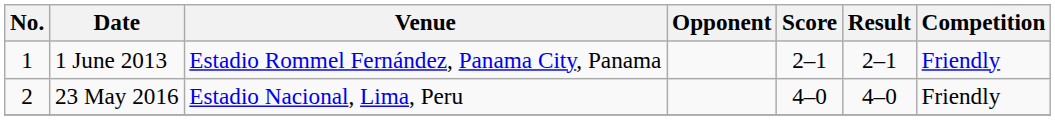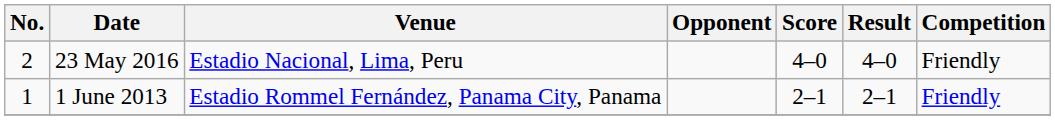 <table class="wikitable sortable">
 <tr>
 <th scope="col">No.</th>
 <th scope="col">Date</th>
 <th scope="col">Venue</th>
 <th scope="col">Opponent</th>
 <th scope="col">Score</th>
 <th scope="col">Result</th>
 <th scope="col">Competition</th>
 </tr>
 <tr>
+<td align="center">2</td>
+<td>23 May 2016</td>
+<td><a href='#'>Estadio Nacional</a>, <a href='#'>Lima</a>, Peru</td>
+<td></td>
+<td align="center">4–0</td>
+<td align="center">4–0</td>
+<td>Friendly</td>
+</tr>
+<tr>
 <td align="center">1</td>
 <td>1 June 2013</td>
 <td><a href='#'>Estadio Rommel Fernández</a>, <a href='#'>Panama City</a>, Panama</td>
 <td></td>
 <td align="center">2–1</td>
 <td align="center">2–1</td>
 <td><a href='#'>Friendly</a></td>
 </tr>
 <tr>
-<td align="center">2</td>
-<td>23 May 2016</td>
-<td><a href='#'>Estadio Nacional</a>, <a href='#'>Lima</a>, Peru</td>
-<td></td>
-<td align="center">4–0</td>
-<td align="center">4–0</td>
-<td>Friendly</td>
-</tr>
-<tr>
 </tr>
 </table>
